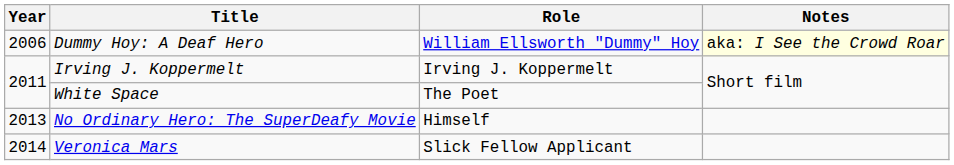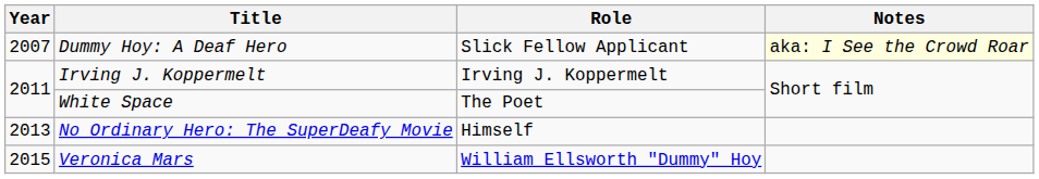 <table class="wikitable sortable">
 <tr>
 <th>Year</th>
 <th>Title</th>
 <th>Role</th>
 <th>Notes</th>
 </tr>
 <tr>
-<td>2006</td>
+<td>2007</td>
 <td><em>Dummy Hoy: A Deaf Hero</em></td>
-<td><a href='#'>William Ellsworth "Dummy" Hoy</a></td>
+<td>Slick Fellow Applicant</td>
 <td style="background: lightyellow;">aka: <em>I See the Crowd Roar</em></td>
 </tr>
 <tr>
 <td rowspan="2">2011</td>
 <td><em>Irving J. Koppermelt</em></td>
 <td>Irving J. Koppermelt</td>
 <td rowspan="2">Short film</td>
 </tr>
 <tr>
 <td><em>White Space</em></td>
 <td>The Poet</td>
 </tr>
 <tr>
 <td>2013</td>
 <td><em><a href='#'>No Ordinary Hero: The SuperDeafy Movie</a></em></td>
 <td>Himself</td>
 <td></td>
 </tr>
 <tr>
-<td>2014</td>
+<td>2015</td>
 <td><em><a href='#'>Veronica Mars</a></em></td>
-<td>Slick Fellow Applicant</td>
+<td><a href='#'>William Ellsworth "Dummy" Hoy</a></td>
 <td></td>
 </tr>
 </table>
